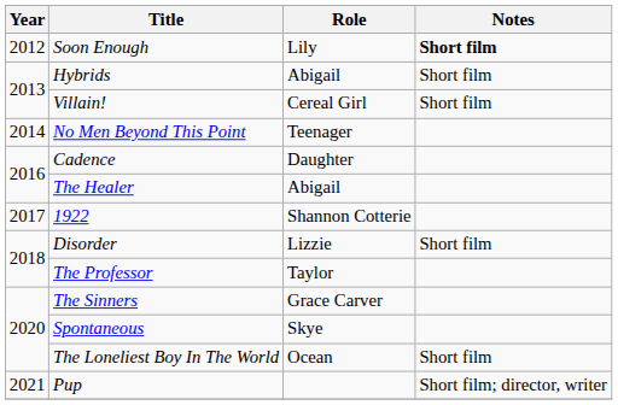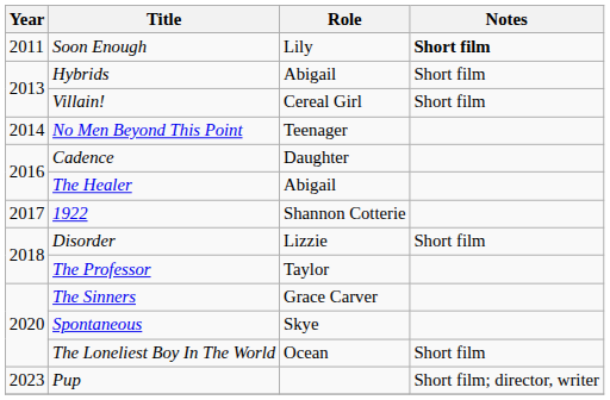 <table class="wikitable">
 <tr>
 <th>Year</th>
 <th>Title</th>
 <th>Role</th>
 <th>Notes</th>
 </tr>
 <tr>
-<td>2012</td>
+<td>2011</td>
 <td><em>Soon Enough</em></td>
 <td>Lily</td>
 <td><strong>Short film</strong></td>
 </tr>
 <tr>
 <td rowspan=2>2013</td>
 <td><em>Hybrids</em></td>
 <td>Abigail</td>
 <td>Short film</td>
 </tr>
 <tr>
 <td><em>Villain!</em></td>
 <td>Cereal Girl</td>
 <td>Short film</td>
 </tr>
 <tr>
 <td>2014</td>
 <td><em><a href='#'>No Men Beyond This Point</a></em></td>
 <td>Teenager</td>
 <td></td>
 </tr>
 <tr>
 <td rowspan="2">2016</td>
 <td><em>Cadence</em></td>
 <td>Daughter</td>
 <td></td>
 </tr>
 <tr>
 <td><em><a href='#'>The Healer</a></em></td>
 <td>Abigail</td>
 <td></td>
 </tr>
 <tr>
 <td>2017</td>
 <td><em><a href='#'>1922</a></em></td>
 <td>Shannon Cotterie</td>
 <td></td>
 </tr>
 <tr>
 <td rowspan=2>2018</td>
 <td><em>Disorder</em></td>
 <td>Lizzie</td>
 <td>Short film</td>
 </tr>
 <tr>
 <td><em><a href='#'>The Professor</a></em></td>
 <td>Taylor</td>
 <td></td>
 </tr>
 <tr>
 <td rowspan=3>2020</td>
 <td><em><a href='#'>The Sinners</a></em></td>
 <td>Grace Carver</td>
 <td></td>
 </tr>
 <tr>
 <td><em><a href='#'>Spontaneous</a></em></td>
 <td>Skye</td>
 <td></td>
 </tr>
 <tr>
 <td><em>The Loneliest Boy In The World</em></td>
 <td>Ocean</td>
 <td>Short film</td>
 </tr>
 <tr>
-<td>2021</td>
+<td>2023</td>
 <td><em>Pup</em></td>
 <td></td>
 <td>Short film; director, writer</td>
 </tr>
 <tr>
 </tr>
 </table>
